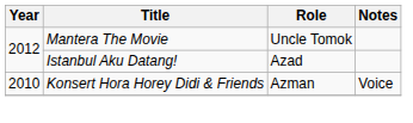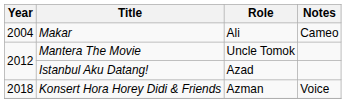 <table class="wikitable">
 <tr>
 <th>Year</th>
 <th>Title</th>
 <th>Role</th>
 <th>Notes</th>
+</tr>
+<tr>
+<td>2004</td>
+<td><em>Makar</em></td>
+<td>Ali</td>
+<td>Cameo</td>
 </tr>
 <tr>
 <td rowspan="2">2012</td>
 <td><em>Mantera The Movie</em></td>
 <td>Uncle Tomok</td>
 <td></td>
 </tr>
 <tr>
 <td><em>Istanbul Aku Datang!</em></td>
 <td>Azad</td>
 <td></td>
 </tr>
 <tr>
-<td>2010</td>
+<td>2018</td>
 <td><em>Konsert Hora Horey Didi & Friends</em></td>
 <td>Azman</td>
 <td>Voice</td>
 </tr>
 <tr>
 </tr>
 </table>
